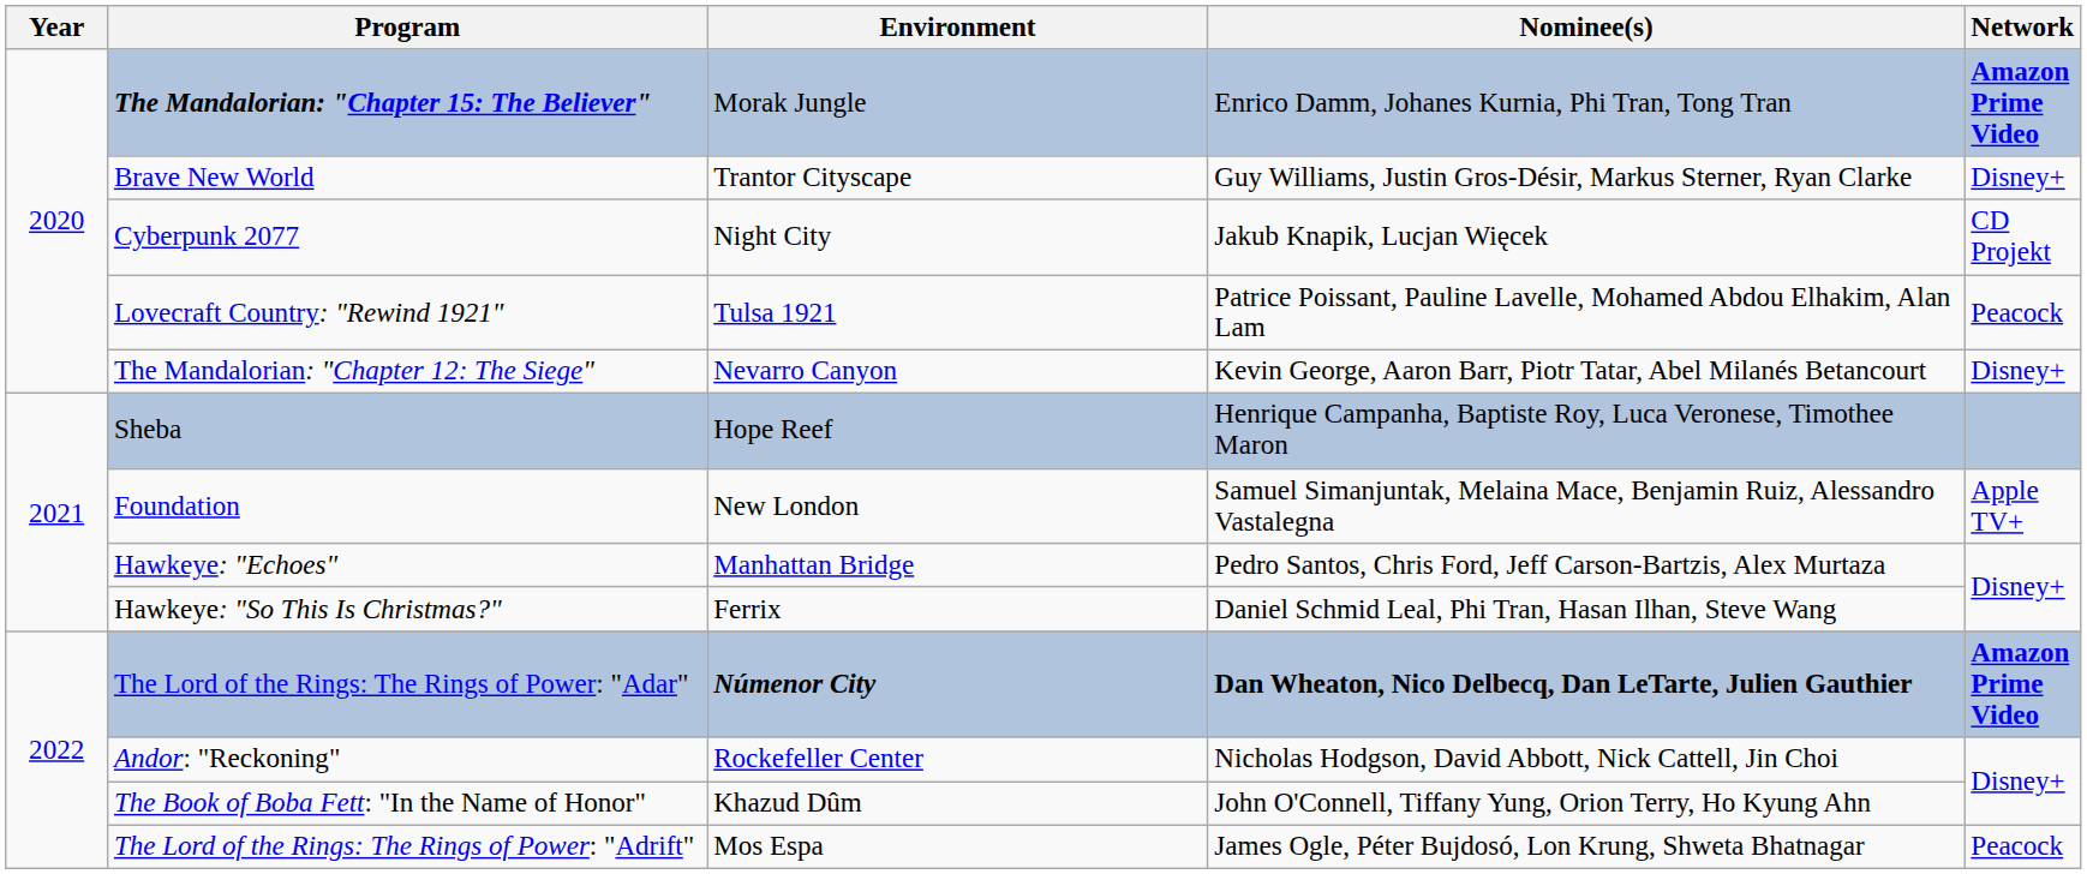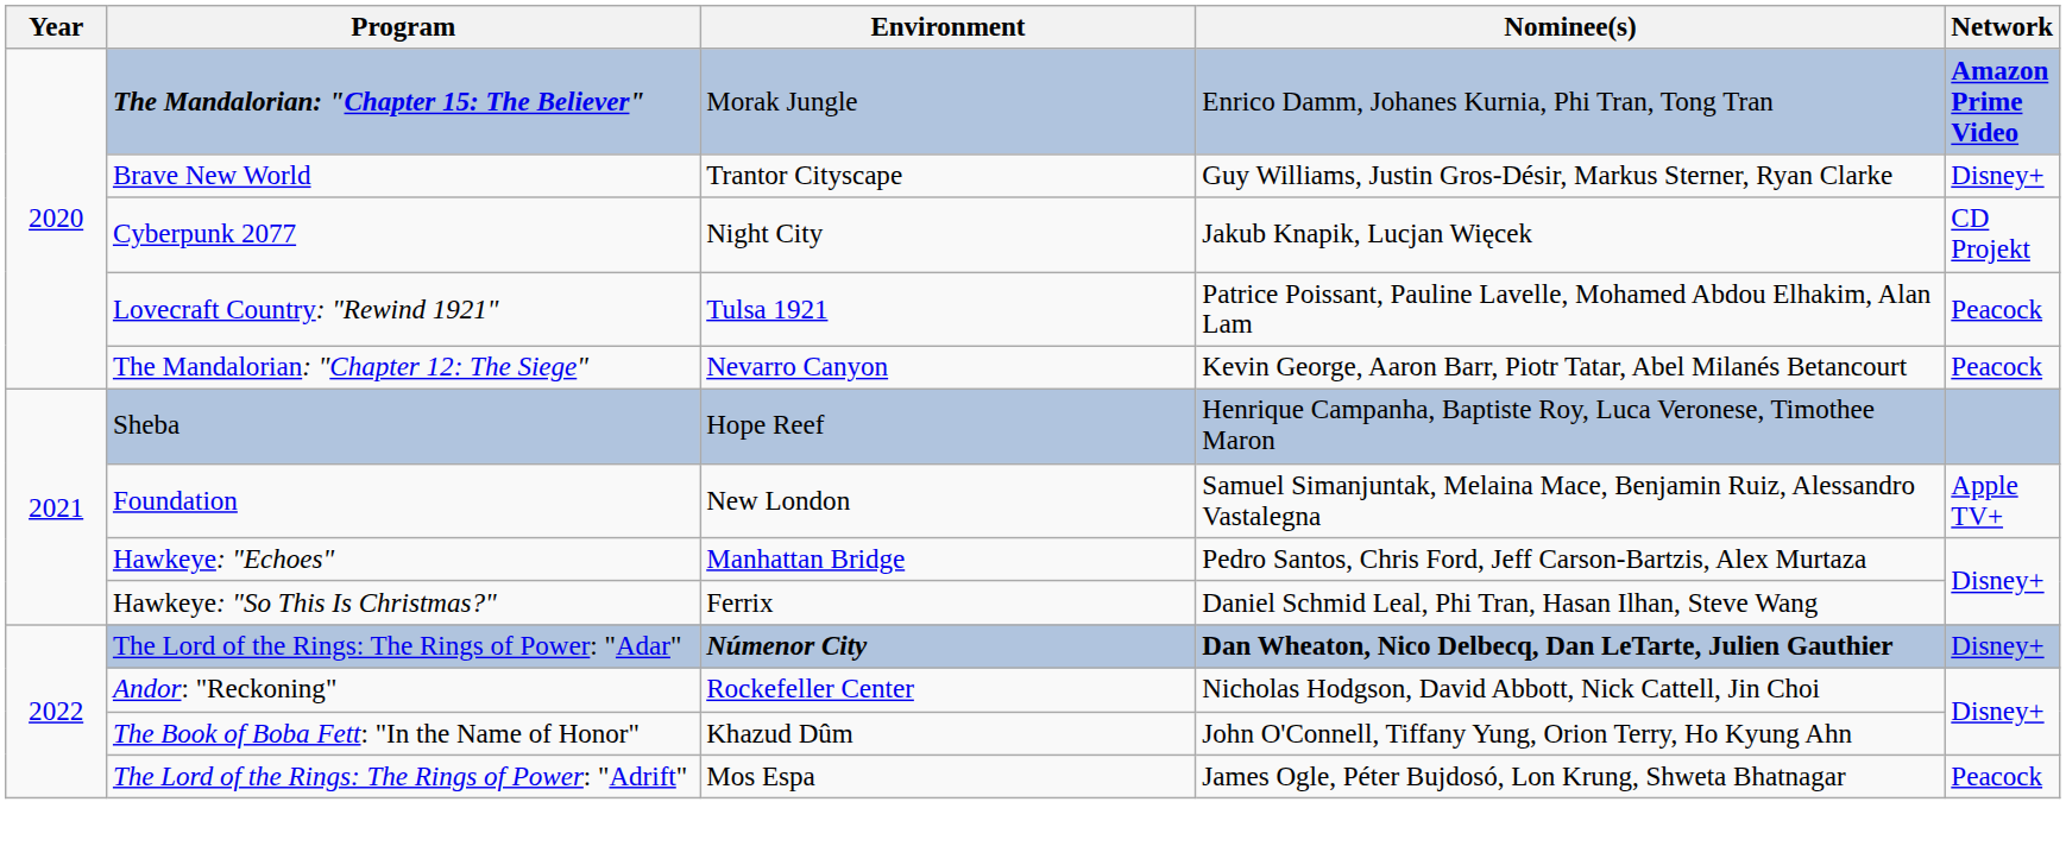 <table class="wikitable" width="95%" cellpadding="5">
 <tr>
 <th width="5%">Year</th>
 <th width="30%">Program</th>
 <th width="25%">Environment</th>
 <th width="38%">Nominee(s)</th>
 <th width="5%">Network</th>
 </tr>
 <tr>
 <td rowspan="5" style="text-align:center;"><a href='#'>2020</a><br></td>
 <td style="background:#B0C4DE;"><strong><em>The Mandalorian:<em> "<a href='#'>Chapter 15: The Believer</a>"<strong></td>
 <td style="background:#B0C4DE;"></strong>Morak Jungle<strong></td>
 <td style="background:#B0C4DE;"></strong>Enrico Damm, Johanes Kurnia, Phi Tran, Tong Tran<strong></td>
 <td style="background:#B0C4DE;"><strong><a href='#'>Amazon Prime Video</a></strong></td>
 </tr>
 <tr>
 <td></em><a href='#'>Brave New World</a><em></td>
 <td>Trantor Cityscape</td>
 <td>Guy Williams, Justin Gros-Désir, Markus Sterner, Ryan Clarke</td>
 <td><a href='#'>Disney+</a></td>
 </tr>
 <tr>
 <td></em><a href='#'>Cyberpunk 2077</a><em></td>
 <td>Night City</td>
 <td>Jakub Knapik, Lucjan Więcek</td>
 <td><a href='#'>CD Projekt</a></td>
 </tr>
 <tr>
 <td></em><a href='#'>Lovecraft Country</a><em>: "Rewind 1921"</td>
 <td><a href='#'>Tulsa 1921</a></td>
 <td>Patrice Poissant, Pauline Lavelle, Mohamed Abdou Elhakim, Alan Lam</td>
 <td><a href='#'>Peacock</a></td>
 </tr>
 <tr>
 <td></em><a href='#'>The Mandalorian</a><em>: "<a href='#'>Chapter 12: The Siege</a>"</td>
 <td><a href='#'>Nevarro Canyon</a></td>
 <td>Kevin George, Aaron Barr, Piotr Tatar, Abel Milanés Betancourt</td>
-<td><a href='#'>Disney+</a></td>
+<td><a href='#'>Peacock</a></td>
 </tr>
 <tr>
 <td rowspan="4" style="text-align:center;"><a href='#'>2021</a><br></td>
 <td style="background:#B0C4DE;"></em></strong>Sheba<strong><em></td>
 <td style="background:#B0C4DE;"></em></strong>Hope Reef<strong><em></td>
 <td style="background:#B0C4DE;"></strong>Henrique Campanha, Baptiste Roy, Luca Veronese, Timothee Maron<strong></td>
 <td style="background:#B0C4DE;"></td>
 </tr>
 <tr>
 <td></em><a href='#'>Foundation</a><em></td>
 <td>New London</td>
 <td>Samuel Simanjuntak, Melaina Mace, Benjamin Ruiz, Alessandro Vastalegna</td>
 <td><a href='#'>Apple TV+</a></td>
 </tr>
 <tr>
 <td></em><a href='#'>Hawkeye</a><em>: "Echoes"</td>
 <td><a href='#'>Manhattan Bridge</a></td>
 <td>Pedro Santos, Chris Ford, Jeff Carson-Bartzis, Alex Murtaza</td>
 <td rowspan="2"><a href='#'>Disney+</a></td>
 </tr>
 <tr>
 <td></em>Hawkeye<em>: "So This Is Christmas?"</td>
 <td>Ferrix</td>
 <td>Daniel Schmid Leal, Phi Tran, Hasan Ilhan, Steve Wang</td>
 </tr>
 <tr>
 <td rowspan="4" style="text-align:center;"><a href='#'>2022</a><br></td>
 <td style="background:#B0C4DE;"></em></strong><a href='#'>The Lord of the Rings: The Rings of Power</a></em>: "<a href='#'>Adar</a>"</strong></td>
 <td style="background:#B0C4DE;"><strong><em>Númenor City</em></strong></td>
 <td style="background:#B0C4DE;"><strong>Dan Wheaton, Nico Delbecq, Dan LeTarte, Julien Gauthier</strong></td>
-<td style="background:#B0C4DE;"><strong><a href='#'>Amazon Prime Video</a></strong></td>
+<td style="background:#B0C4DE;"></strong><a href='#'>Disney+</a><strong></td>
 </tr>
 <tr>
 <td><em><a href='#'>Andor</a></em>: "Reckoning"</td>
 <td><a href='#'>Rockefeller Center</a></td>
 <td>Nicholas Hodgson, David Abbott, Nick Cattell, Jin Choi</td>
 <td rowspan="2"><a href='#'>Disney+</a></td>
 </tr>
 <tr>
 <td><em><a href='#'>The Book of Boba Fett</a></em>: "In the Name of Honor"</td>
 <td>Khazud Dûm</td>
 <td>John O'Connell, Tiffany Yung, Orion Terry, Ho Kyung Ahn</td>
 </tr>
 <tr>
 <td><em><a href='#'>The Lord of the Rings: The Rings of Power</a></em>: "<a href='#'>Adrift</a>"</td>
 <td>Mos Espa</td>
 <td>James Ogle, Péter Bujdosó, Lon Krung, Shweta Bhatnagar</td>
 <td><a href='#'>Peacock</a></td>
 </tr>
 </table>
